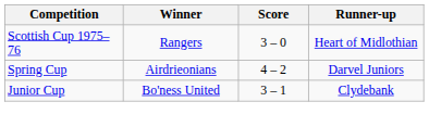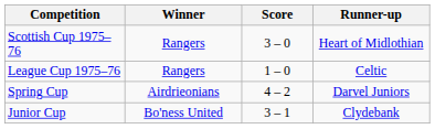 <table class="wikitable" style="text-align: center;">
 <tr>
 <th width=140>Competition</th>
 <th width=135>Winner</th>
 <th width=80>Score</th>
 <th width=135>Runner-up</th>
 </tr>
 <tr>
 <td align=left><a href='#'>Scottish Cup 1975–76</a></td>
 <td><a href='#'>Rangers</a></td>
 <td>3 – 0</td>
 <td><a href='#'>Heart of Midlothian</a></td>
 </tr>
 <tr>
+<td align=left><a href='#'>League Cup 1975–76</a></td>
+<td><a href='#'>Rangers</a></td>
+<td>1 – 0</td>
+<td><a href='#'>Celtic</a></td>
+</tr>
+<tr>
 <td align=left><a href='#'>Spring Cup</a></td>
 <td><a href='#'>Airdrieonians</a></td>
 <td>4 – 2 </td>
 <td><a href='#'>Darvel Juniors</a></td>
 </tr>
 <tr>
 <td align=left><a href='#'>Junior Cup</a></td>
 <td><a href='#'>Bo'ness United</a></td>
 <td>3 – 1</td>
 <td><a href='#'>Clydebank</a></td>
 </tr>
 </table>
